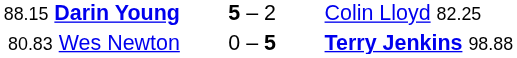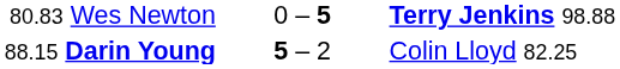 <table style="text-align:center">
 <tr>
 <th width=223></th>
 <th width=100></th>
 <th width=223></th>
 </tr>
 <tr>
+<td align=right><small>80.83</small> <a href='#'>Wes Newton</a> </td>
+<td>0 – <strong>5</strong></td>
+<td align=left> <strong><a href='#'>Terry Jenkins</a></strong> <small>98.88</small></td>
+</tr>
+<tr>
 <td align=right><small>88.15</small> <strong><a href='#'>Darin Young</a></strong> </td>
 <td><strong>5</strong> – 2</td>
 <td align=left> <a href='#'>Colin Lloyd</a> <small>82.25</small></td>
 </tr>
-<tr>
-<td align=right><small>80.83</small> <a href='#'>Wes Newton</a> </td>
-<td>0 – <strong>5</strong></td>
-<td align=left> <strong><a href='#'>Terry Jenkins</a></strong> <small>98.88</small></td>
-</tr>
 </table>
